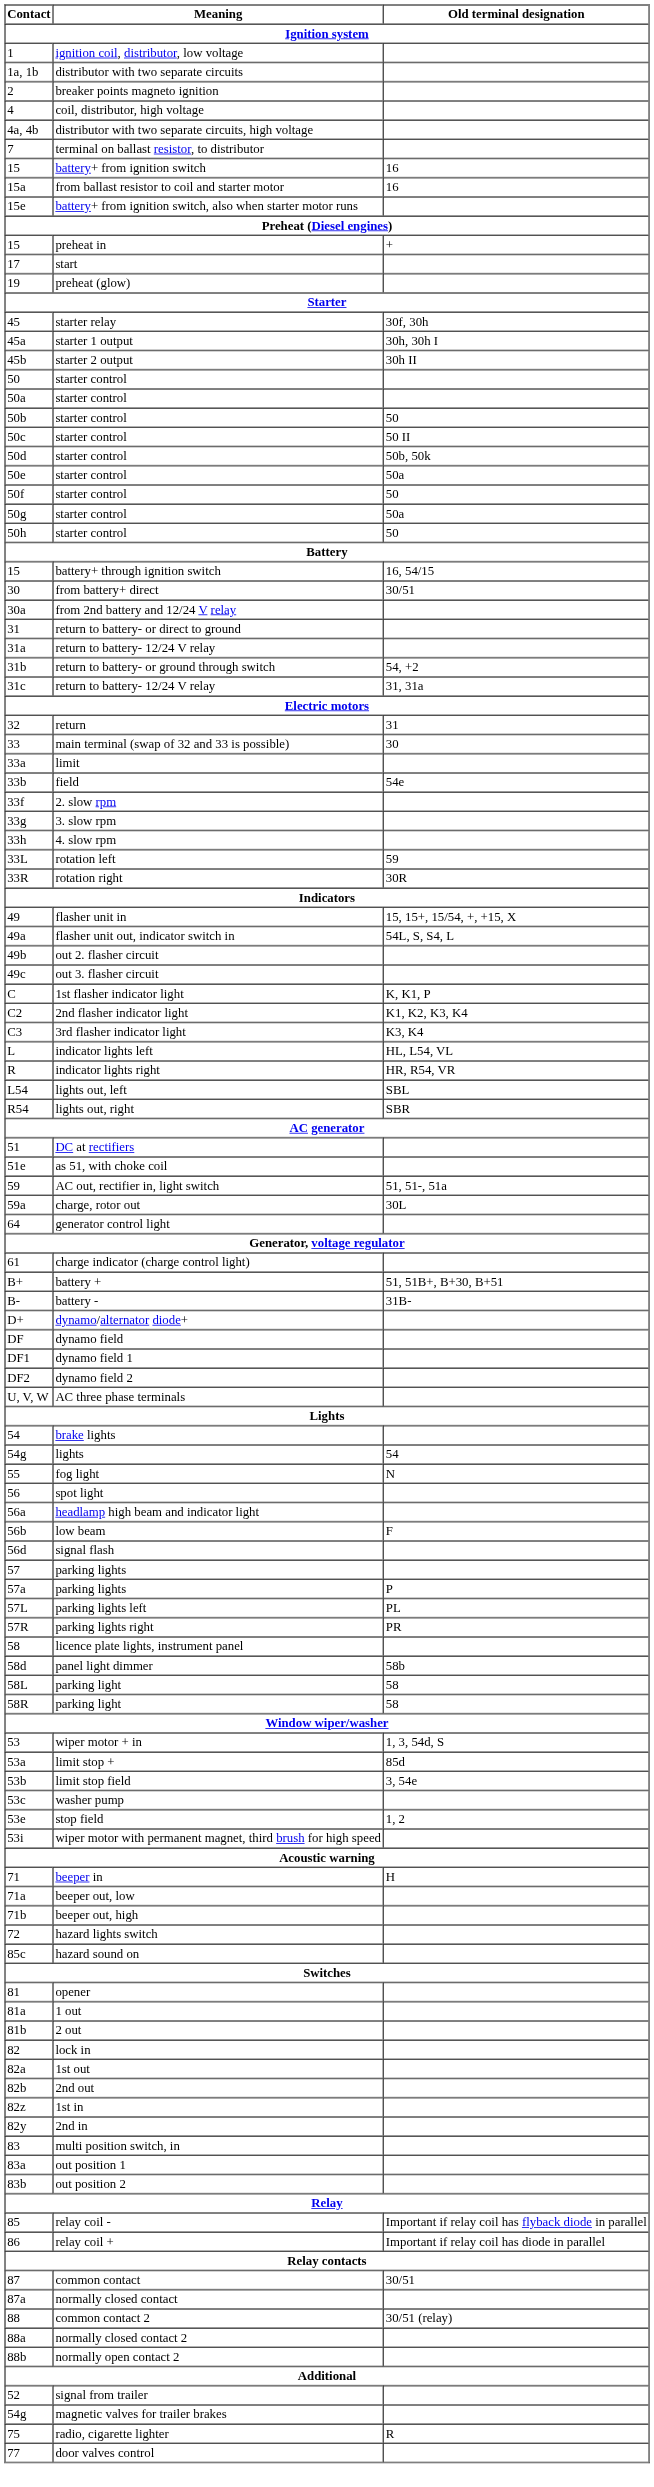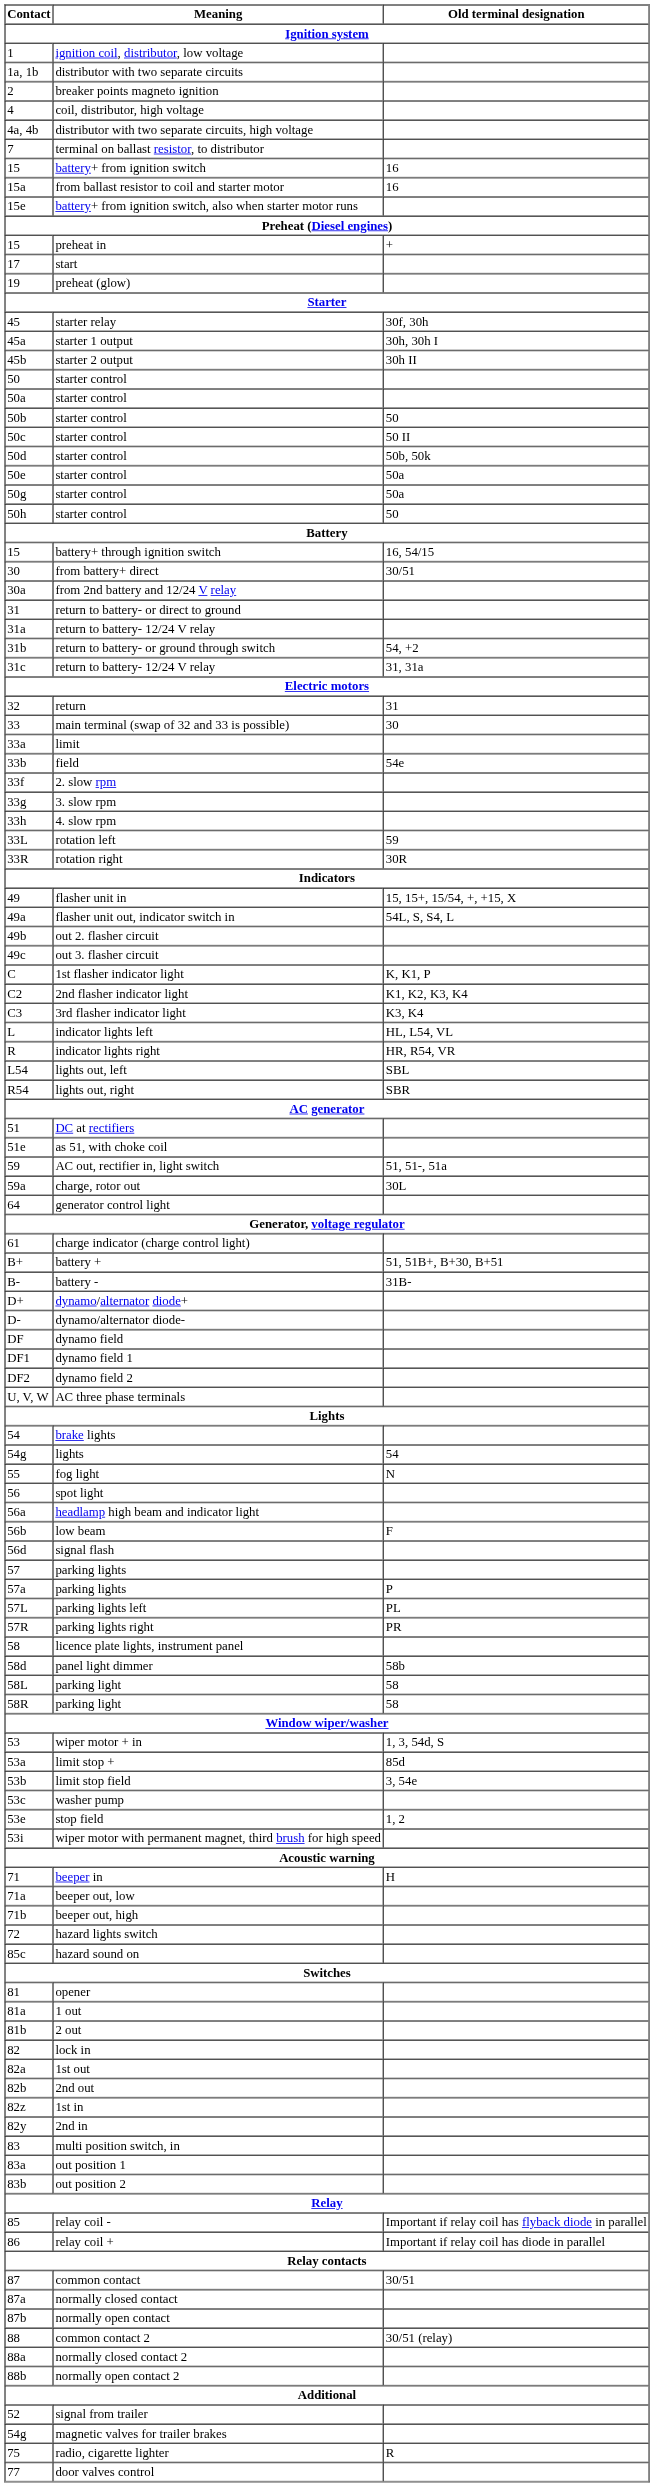 <table border="1" cellspacing="0" cellpadding="2">
 <tr>
 <th>Contact</th>
 <th>Meaning</th>
 <th>Old terminal designation</th>
 </tr>
 <tr>
 <th colspan="3"><a href='#'>Ignition system</a></th>
 </tr>
 <tr>
 <td>1</td>
 <td><a href='#'>ignition coil</a>, <a href='#'>distributor</a>, low voltage</td>
 <td></td>
 </tr>
 <tr>
 <td>1a, 1b</td>
 <td>distributor with two separate circuits</td>
 <td></td>
 </tr>
 <tr>
 <td>2</td>
 <td>breaker points magneto ignition</td>
 <td></td>
 </tr>
 <tr>
 <td>4</td>
 <td>coil, distributor, high voltage</td>
 <td></td>
 </tr>
 <tr>
 <td>4a, 4b</td>
 <td>distributor with two separate circuits, high voltage</td>
 <td></td>
 </tr>
 <tr>
 <td>7</td>
 <td>terminal on ballast <a href='#'>resistor</a>, to distributor</td>
 <td></td>
 </tr>
 <tr>
 <td>15</td>
 <td><a href='#'>battery</a>+ from ignition switch</td>
 <td>16</td>
 </tr>
 <tr>
 <td>15a</td>
 <td>from ballast resistor to coil and starter motor</td>
 <td>16</td>
 </tr>
 <tr>
 <td>15e</td>
 <td><a href='#'>battery</a>+ from ignition switch, also when starter motor runs</td>
 <td></td>
 </tr>
 <tr>
 <th colspan="3">Preheat (<a href='#'>Diesel engines</a>)</th>
 </tr>
 <tr>
 <td>15</td>
 <td>preheat in</td>
 <td>+</td>
 </tr>
 <tr>
 <td>17</td>
 <td>start</td>
 <td></td>
 </tr>
 <tr>
 <td>19</td>
 <td>preheat (glow)</td>
 <td></td>
 </tr>
 <tr>
 <th colspan="3"><a href='#'>Starter</a></th>
 </tr>
 <tr>
 <td>45</td>
 <td>starter relay</td>
 <td>30f, 30h</td>
 </tr>
 <tr>
 <td>45a</td>
 <td>starter 1 output</td>
 <td>30h, 30h I</td>
 </tr>
 <tr>
 <td>45b</td>
 <td>starter 2 output</td>
 <td>30h II</td>
 </tr>
 <tr>
 <td>50</td>
 <td>starter control</td>
 <td></td>
 </tr>
 <tr>
 <td>50a</td>
 <td>starter control</td>
 <td></td>
 </tr>
 <tr>
 <td>50b</td>
 <td>starter control</td>
 <td>50</td>
 </tr>
 <tr>
 <td>50c</td>
 <td>starter control</td>
 <td>50 II</td>
 </tr>
 <tr>
 <td>50d</td>
 <td>starter control</td>
 <td>50b, 50k</td>
 </tr>
 <tr>
 <td>50e</td>
 <td>starter control</td>
 <td>50a</td>
-</tr>
-<tr>
-<td>50f</td>
-<td>starter control</td>
-<td>50</td>
 </tr>
 <tr>
 <td>50g</td>
 <td>starter control</td>
 <td>50a</td>
 </tr>
 <tr>
 <td>50h</td>
 <td>starter control</td>
 <td>50</td>
 </tr>
 <tr>
 <th colspan="3">Battery</th>
 </tr>
 <tr>
 <td>15</td>
 <td>battery+ through ignition switch</td>
 <td>16, 54/15</td>
 </tr>
 <tr>
 <td>30</td>
 <td>from battery+ direct</td>
 <td>30/51</td>
 </tr>
 <tr>
 <td>30a</td>
 <td>from 2nd battery and 12/24 <a href='#'>V</a> <a href='#'>relay</a></td>
 <td></td>
 </tr>
 <tr>
 <td>31</td>
 <td>return to battery- or direct to ground</td>
 <td></td>
 </tr>
 <tr>
 <td>31a</td>
 <td>return to battery- 12/24 V relay</td>
 <td></td>
 </tr>
 <tr>
 <td>31b</td>
 <td>return to battery- or ground through switch</td>
 <td>54, +2</td>
 </tr>
 <tr>
 <td>31c</td>
 <td>return to battery- 12/24 V relay</td>
 <td>31, 31a</td>
 </tr>
 <tr>
 <th colspan="3"><a href='#'>Electric motors</a></th>
 </tr>
 <tr>
 <td>32</td>
 <td>return</td>
 <td>31</td>
 </tr>
 <tr>
 <td>33</td>
 <td>main terminal (swap of 32 and 33 is possible)</td>
 <td>30</td>
 </tr>
 <tr>
 <td>33a</td>
 <td>limit</td>
 <td></td>
 </tr>
 <tr>
 <td>33b</td>
 <td>field</td>
 <td>54e</td>
 </tr>
 <tr>
 <td>33f</td>
 <td>2. slow <a href='#'>rpm</a></td>
 <td></td>
 </tr>
 <tr>
 <td>33g</td>
 <td>3. slow rpm</td>
 <td></td>
 </tr>
 <tr>
 <td>33h</td>
 <td>4. slow rpm</td>
 <td></td>
 </tr>
 <tr>
 <td>33L</td>
 <td>rotation left</td>
 <td>59</td>
 </tr>
 <tr>
 <td>33R</td>
 <td>rotation right</td>
 <td>30R</td>
 </tr>
 <tr>
 <th colspan="3">Indicators</th>
 </tr>
 <tr>
 <td>49</td>
 <td>flasher unit in</td>
 <td>15, 15+, 15/54, +, +15, X</td>
 </tr>
 <tr>
 <td>49a</td>
 <td>flasher unit out, indicator switch in</td>
 <td>54L, S, S4, L</td>
 </tr>
 <tr>
 <td>49b</td>
 <td>out 2. flasher circuit</td>
 <td></td>
 </tr>
 <tr>
 <td>49c</td>
 <td>out 3. flasher circuit</td>
 <td></td>
 </tr>
 <tr>
 <td>C</td>
 <td>1st flasher indicator light</td>
 <td>K, K1, P</td>
 </tr>
 <tr>
 <td>C2</td>
 <td>2nd flasher indicator light</td>
 <td>K1, K2, K3, K4</td>
 </tr>
 <tr>
 <td>C3</td>
 <td>3rd flasher indicator light</td>
 <td>K3, K4</td>
 </tr>
 <tr>
 <td>L</td>
 <td>indicator lights left</td>
 <td>HL, L54, VL</td>
 </tr>
 <tr>
 <td>R</td>
 <td>indicator lights right</td>
 <td>HR, R54, VR</td>
 </tr>
 <tr>
 <td>L54</td>
 <td>lights out, left</td>
 <td>SBL</td>
 </tr>
 <tr>
 <td>R54</td>
 <td>lights out, right</td>
 <td>SBR</td>
 </tr>
 <tr>
 <th colspan="3"><a href='#'>AC</a> <a href='#'>generator</a></th>
 </tr>
 <tr>
 <td>51</td>
 <td><a href='#'>DC</a> at <a href='#'>rectifiers</a></td>
 <td></td>
 </tr>
 <tr>
 <td>51e</td>
 <td>as 51, with choke coil</td>
 <td></td>
 </tr>
 <tr>
 <td>59</td>
 <td>AC out, rectifier in, light switch</td>
 <td>51, 51-, 51a</td>
 </tr>
 <tr>
 <td>59a</td>
 <td>charge, rotor out</td>
 <td>30L</td>
 </tr>
 <tr>
 <td>64</td>
 <td>generator control light</td>
 <td></td>
 </tr>
 <tr>
 <th colspan="3">Generator, <a href='#'>voltage regulator</a></th>
 </tr>
 <tr>
 <td>61</td>
 <td>charge indicator (charge control light)</td>
 <td></td>
 </tr>
 <tr>
 <td>B+</td>
 <td>battery +</td>
 <td>51, 51B+, B+30, B+51</td>
 </tr>
 <tr>
 <td>B-</td>
 <td>battery -</td>
 <td>31B-</td>
 </tr>
 <tr>
 <td>D+</td>
 <td><a href='#'>dynamo</a>/<a href='#'>alternator</a> <a href='#'>diode</a>+</td>
+<td></td>
+</tr>
+<tr>
+<td>D-</td>
+<td>dynamo/alternator diode-</td>
 <td></td>
 </tr>
 <tr>
 <td>DF</td>
 <td>dynamo field</td>
 <td></td>
 </tr>
 <tr>
 <td>DF1</td>
 <td>dynamo field 1</td>
 <td></td>
 </tr>
 <tr>
 <td>DF2</td>
 <td>dynamo field 2</td>
 <td></td>
 </tr>
 <tr>
 <td>U, V, W</td>
 <td>AC three phase terminals</td>
 <td></td>
 </tr>
 <tr>
 <th colspan="3">Lights</th>
 </tr>
 <tr>
 <td>54</td>
 <td><a href='#'>brake</a> lights</td>
 <td></td>
 </tr>
 <tr>
 <td>54g</td>
 <td>lights</td>
 <td>54</td>
 </tr>
 <tr>
 <td>55</td>
 <td>fog light</td>
 <td>N</td>
 </tr>
 <tr>
 <td>56</td>
 <td>spot light</td>
 <td></td>
 </tr>
 <tr>
 <td>56a</td>
 <td><a href='#'>headlamp</a> high beam and indicator light</td>
 <td></td>
 </tr>
 <tr>
 <td>56b</td>
 <td>low beam</td>
 <td>F</td>
 </tr>
 <tr>
 <td>56d</td>
 <td>signal flash</td>
 <td></td>
 </tr>
 <tr>
 <td>57</td>
 <td>parking lights</td>
 <td></td>
 </tr>
 <tr>
 <td>57a</td>
 <td>parking lights</td>
 <td>P</td>
 </tr>
 <tr>
 <td>57L</td>
 <td>parking lights left</td>
 <td>PL</td>
 </tr>
 <tr>
 <td>57R</td>
 <td>parking lights right</td>
 <td>PR</td>
 </tr>
 <tr>
 <td>58</td>
 <td>licence plate lights, instrument panel</td>
 <td></td>
 </tr>
 <tr>
 <td>58d</td>
 <td>panel light dimmer</td>
 <td>58b</td>
 </tr>
 <tr>
 <td>58L</td>
 <td>parking light</td>
 <td>58</td>
 </tr>
 <tr>
 <td>58R</td>
 <td>parking light</td>
 <td>58</td>
 </tr>
 <tr>
 <th colspan="3"><a href='#'>Window wiper/washer</a></th>
 </tr>
 <tr>
 <td>53</td>
 <td>wiper motor + in</td>
 <td>1, 3, 54d, S</td>
 </tr>
 <tr>
 <td>53a</td>
 <td>limit stop +</td>
 <td>85d</td>
 </tr>
 <tr>
 <td>53b</td>
 <td>limit stop field</td>
 <td>3, 54e</td>
 </tr>
 <tr>
 <td>53c</td>
 <td>washer pump</td>
 <td></td>
 </tr>
 <tr>
 <td>53e</td>
 <td>stop field</td>
 <td>1, 2</td>
 </tr>
 <tr>
 <td>53i</td>
 <td>wiper motor with permanent magnet, third <a href='#'>brush</a> for high speed</td>
 <td></td>
 </tr>
 <tr>
 <th colspan="3">Acoustic warning</th>
 </tr>
 <tr>
 <td>71</td>
 <td><a href='#'>beeper</a> in</td>
 <td>H</td>
 </tr>
 <tr>
 <td>71a</td>
 <td>beeper out, low</td>
 <td></td>
 </tr>
 <tr>
 <td>71b</td>
 <td>beeper out, high</td>
 <td></td>
 </tr>
 <tr>
 <td>72</td>
 <td>hazard lights switch</td>
 <td></td>
 </tr>
 <tr>
 <td>85c</td>
 <td>hazard sound on</td>
 <td></td>
 </tr>
 <tr>
 <th colspan="3">Switches</th>
 </tr>
 <tr>
 <td>81</td>
 <td>opener</td>
 <td></td>
 </tr>
 <tr>
 <td>81a</td>
 <td>1 out</td>
 <td></td>
 </tr>
 <tr>
 <td>81b</td>
 <td>2 out</td>
 <td></td>
 </tr>
 <tr>
 <td>82</td>
 <td>lock in</td>
 <td></td>
 </tr>
 <tr>
 <td>82a</td>
 <td>1st out</td>
 <td></td>
 </tr>
 <tr>
 <td>82b</td>
 <td>2nd out</td>
 <td></td>
 </tr>
 <tr>
 <td>82z</td>
 <td>1st in</td>
 <td></td>
 </tr>
 <tr>
 <td>82y</td>
 <td>2nd in</td>
 <td></td>
 </tr>
 <tr>
 <td>83</td>
 <td>multi position switch, in</td>
 <td></td>
 </tr>
 <tr>
 <td>83a</td>
 <td>out position 1</td>
 <td></td>
 </tr>
 <tr>
 <td>83b</td>
 <td>out position 2</td>
 <td></td>
 </tr>
 <tr>
 <th colspan="3"><a href='#'>Relay</a></th>
 </tr>
 <tr>
 <td>85</td>
 <td>relay coil -</td>
 <td>Important if relay coil has <a href='#'>flyback diode</a> in parallel</td>
 </tr>
 <tr>
 <td>86</td>
 <td>relay coil +</td>
 <td>Important if relay coil has diode in parallel</td>
 </tr>
 <tr>
 <th colspan="3">Relay contacts</th>
 </tr>
 <tr>
 <td>87</td>
 <td>common contact</td>
 <td>30/51</td>
 </tr>
 <tr>
 <td>87a</td>
 <td>normally closed contact</td>
 <td></td>
 </tr>
 <tr>
+<td>87b</td>
+<td>normally open contact</td>
+<td></td>
+</tr>
+<tr>
 <td>88</td>
 <td>common contact 2</td>
 <td>30/51 (relay)</td>
 </tr>
 <tr>
 <td>88a</td>
 <td>normally closed contact 2</td>
 <td></td>
 </tr>
 <tr>
 <td>88b</td>
 <td>normally open contact 2</td>
 <td></td>
 </tr>
 <tr>
 <th colspan="3">Additional</th>
 </tr>
 <tr>
 <td>52</td>
 <td>signal from trailer</td>
 <td></td>
 </tr>
 <tr>
 <td>54g</td>
 <td>magnetic valves for trailer brakes</td>
 <td></td>
 </tr>
 <tr>
 <td>75</td>
 <td>radio, cigarette lighter</td>
 <td>R</td>
 </tr>
 <tr>
 <td>77</td>
 <td>door valves control</td>
 <td></td>
 </tr>
 </table>
